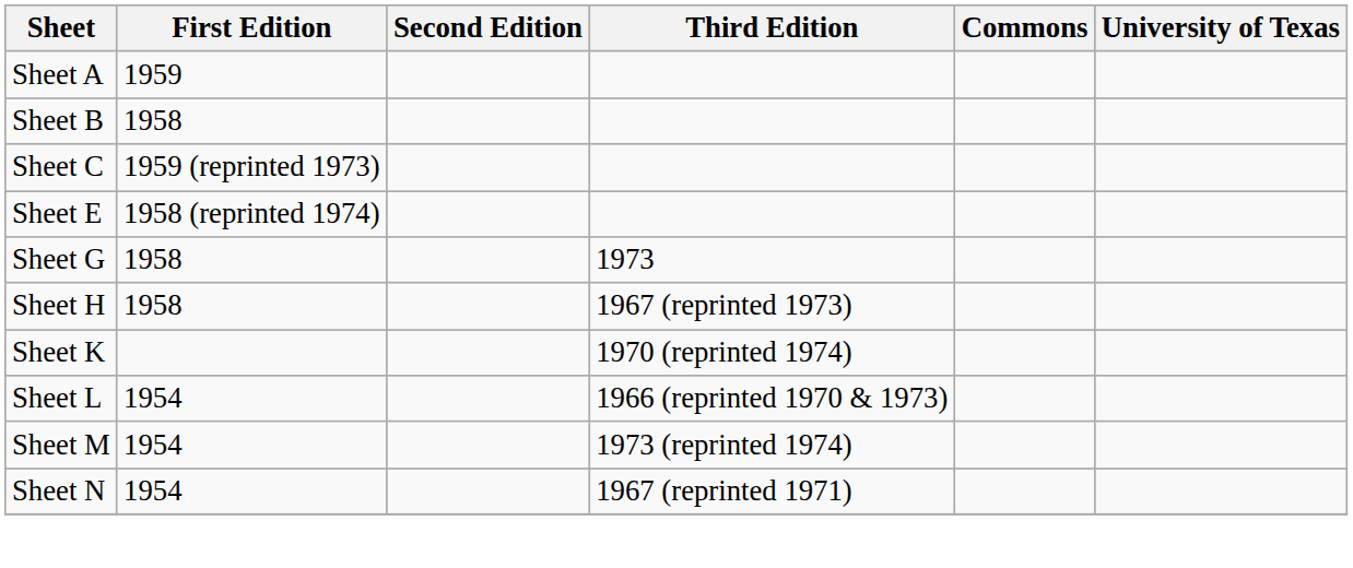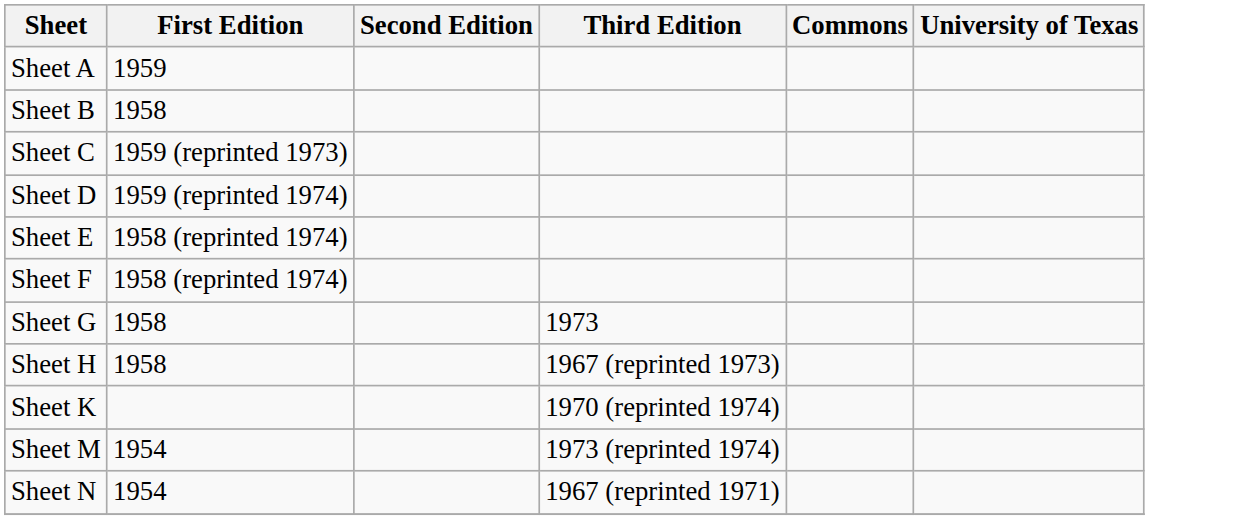 <table class="wikitable">
 <tr>
 <th>Sheet</th>
 <th>First Edition</th>
 <th>Second Edition</th>
 <th>Third Edition</th>
 <th>Commons</th>
 <th>University of Texas</th>
 </tr>
 <tr>
 <td>Sheet A</td>
 <td>1959</td>
 <td></td>
 <td></td>
 <td></td>
 <td></td>
 </tr>
 <tr>
 <td>Sheet B</td>
 <td>1958</td>
 <td></td>
 <td></td>
 <td></td>
 <td></td>
 </tr>
 <tr>
 <td>Sheet C</td>
 <td>1959 (reprinted 1973)</td>
 <td></td>
 <td></td>
 <td></td>
 <td></td>
 </tr>
 <tr>
+<td>Sheet D</td>
+<td>1959 (reprinted 1974)</td>
+<td></td>
+<td></td>
+<td></td>
+<td></td>
+</tr>
+<tr>
 <td>Sheet E</td>
+<td>1958 (reprinted 1974)</td>
+<td></td>
+<td></td>
+<td></td>
+<td></td>
+</tr>
+<tr>
+<td>Sheet F</td>
 <td>1958 (reprinted 1974)</td>
 <td></td>
 <td></td>
 <td></td>
 <td></td>
 </tr>
 <tr>
 <td>Sheet G</td>
 <td>1958</td>
 <td></td>
 <td>1973</td>
 <td></td>
 <td></td>
 </tr>
 <tr>
 <td>Sheet H</td>
 <td>1958</td>
 <td></td>
 <td>1967 (reprinted 1973)</td>
 <td></td>
 <td></td>
 </tr>
 <tr>
 <td>Sheet K</td>
 <td></td>
 <td></td>
 <td>1970 (reprinted 1974)</td>
 <td></td>
 <td></td>
 </tr>
 <tr>
-<td>Sheet L</td>
-<td>1954</td>
-<td></td>
-<td>1966 (reprinted 1970 & 1973)</td>
-<td></td>
-<td></td>
-</tr>
-<tr>
 <td>Sheet M</td>
 <td>1954</td>
 <td></td>
 <td>1973 (reprinted 1974)</td>
 <td></td>
 <td></td>
 </tr>
 <tr>
 <td>Sheet N</td>
 <td>1954</td>
 <td></td>
 <td>1967 (reprinted 1971)</td>
 <td></td>
 <td></td>
 </tr>
 <tr>
 </tr>
 </table>
